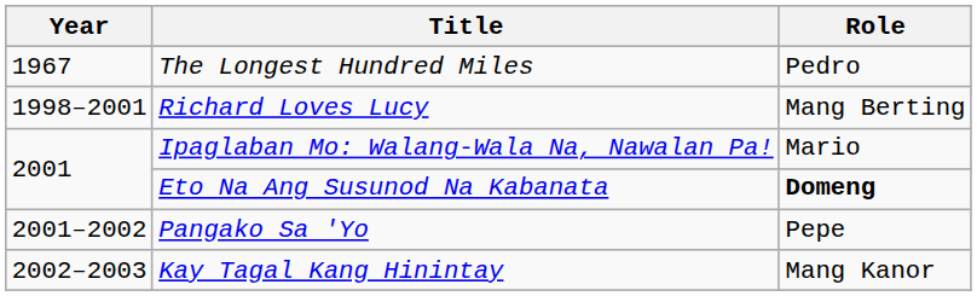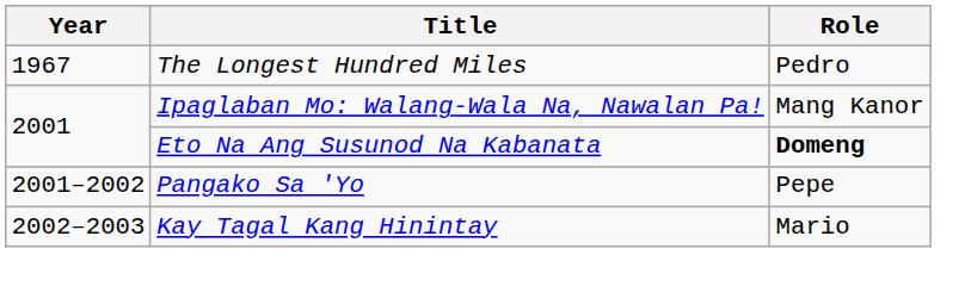 <table class="wikitable">
 <tr>
 <th>Year</th>
 <th>Title</th>
 <th>Role</th>
 </tr>
 <tr>
 <td>1967</td>
 <td><em>The Longest Hundred Miles</em></td>
 <td>Pedro</td>
 </tr>
 <tr>
-<td>1998–2001</td>
-<td><em><a href='#'>Richard Loves Lucy</a></em></td>
-<td>Mang Berting</td>
-</tr>
-<tr>
 <td rowspan="2">2001</td>
 <td><em><a href='#'>Ipaglaban Mo: Walang-Wala Na, Nawalan Pa!</a></em></td>
-<td>Mario</td>
+<td>Mang Kanor</td>
 </tr>
 <tr>
 <td><em><a href='#'>Eto Na Ang Susunod Na Kabanata</a></em></td>
 <td><strong>Domeng</strong></td>
 </tr>
 <tr>
 <td>2001–2002</td>
 <td><em><a href='#'>Pangako Sa 'Yo</a></em></td>
 <td>Pepe</td>
 </tr>
 <tr>
 <td>2002–2003</td>
 <td><em><a href='#'>Kay Tagal Kang Hinintay</a></em></td>
-<td>Mang Kanor</td>
+<td>Mario</td>
 </tr>
 </table>
